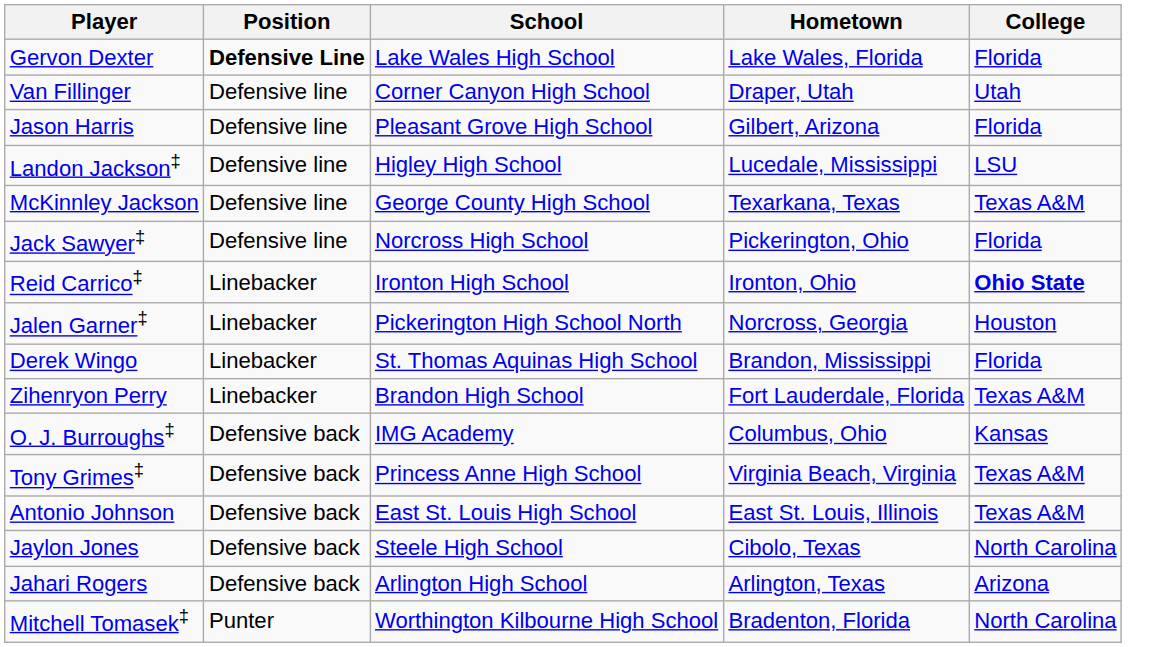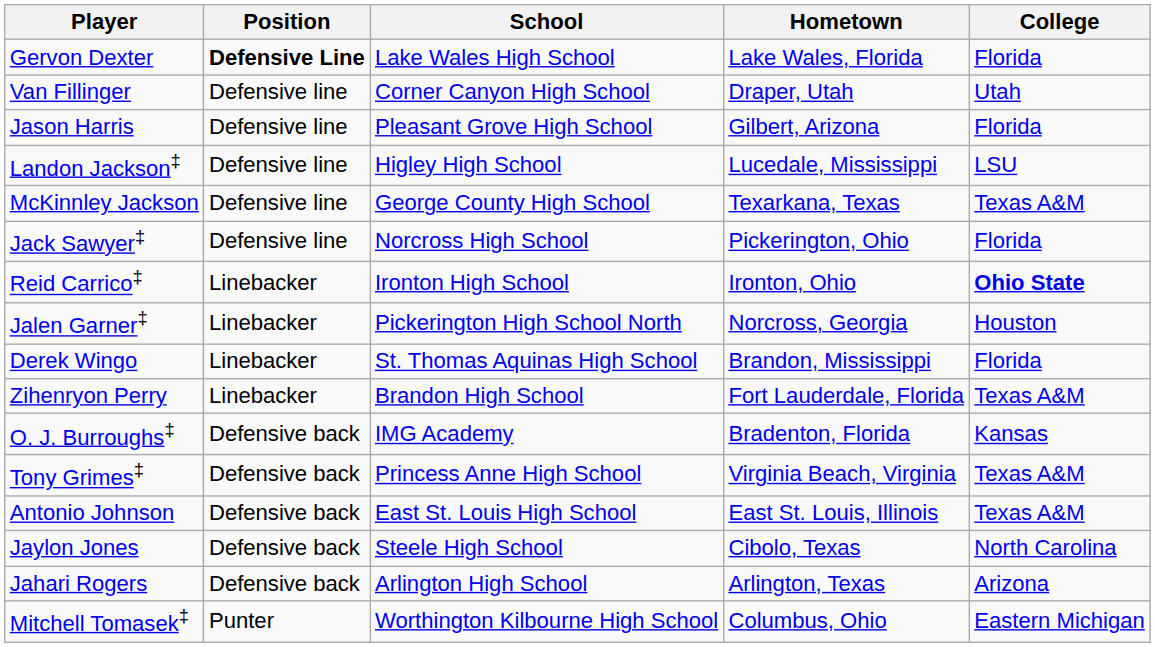 <table class="wikitable">
 <tr>
 <th>Player</th>
 <th>Position</th>
 <th>School</th>
 <th>Hometown</th>
 <th>College</th>
 </tr>
 <tr>
 <td><a href='#'>Gervon Dexter</a></td>
 <td><strong>Defensive Line</strong></td>
 <td><a href='#'>Lake Wales High School</a></td>
 <td><a href='#'>Lake Wales, Florida</a></td>
 <td><a href='#'>Florida</a></td>
 </tr>
 <tr>
 <td><a href='#'>Van Fillinger</a></td>
 <td>Defensive line</td>
 <td><a href='#'>Corner Canyon High School</a></td>
 <td><a href='#'>Draper, Utah</a></td>
 <td><a href='#'>Utah</a></td>
 </tr>
 <tr>
 <td><a href='#'>Jason Harris</a></td>
 <td>Defensive line</td>
 <td><a href='#'>Pleasant Grove High School</a></td>
 <td><a href='#'>Gilbert, Arizona</a></td>
 <td><a href='#'>Florida</a></td>
 </tr>
 <tr>
 <td><a href='#'>Landon Jackson</a><sup>‡</sup></td>
 <td>Defensive line</td>
 <td><a href='#'>Higley High School</a></td>
 <td><a href='#'>Lucedale, Mississippi</a></td>
 <td><a href='#'>LSU</a></td>
 </tr>
 <tr>
 <td><a href='#'>McKinnley Jackson</a></td>
 <td>Defensive line</td>
 <td><a href='#'>George County High School</a></td>
 <td><a href='#'>Texarkana, Texas</a></td>
 <td><a href='#'>Texas A&M</a></td>
 </tr>
 <tr>
 <td><a href='#'>Jack Sawyer</a><sup>‡</sup></td>
 <td>Defensive line</td>
 <td><a href='#'>Norcross High School</a></td>
 <td><a href='#'>Pickerington, Ohio</a></td>
 <td><a href='#'>Florida</a></td>
 </tr>
 <tr>
 <td><a href='#'>Reid Carrico</a><sup>‡</sup></td>
 <td>Linebacker</td>
 <td><a href='#'>Ironton High School</a></td>
 <td><a href='#'>Ironton, Ohio</a></td>
 <td><strong><a href='#'>Ohio State</a></strong></td>
 </tr>
 <tr>
 <td><a href='#'>Jalen Garner</a><sup>‡</sup></td>
 <td>Linebacker</td>
 <td><a href='#'>Pickerington High School North</a></td>
 <td><a href='#'>Norcross, Georgia</a></td>
 <td><a href='#'>Houston</a></td>
 </tr>
 <tr>
 <td><a href='#'>Derek Wingo</a></td>
 <td>Linebacker</td>
 <td><a href='#'>St. Thomas Aquinas High School</a></td>
 <td><a href='#'>Brandon, Mississippi</a></td>
 <td><a href='#'>Florida</a></td>
 </tr>
 <tr>
 <td><a href='#'>Zihenryon Perry</a></td>
 <td>Linebacker</td>
 <td><a href='#'>Brandon High School</a></td>
 <td><a href='#'>Fort Lauderdale, Florida</a></td>
 <td><a href='#'>Texas A&M</a></td>
 </tr>
 <tr>
 <td><a href='#'>O. J. Burroughs</a><sup>‡</sup></td>
 <td>Defensive back</td>
 <td><a href='#'>IMG Academy</a></td>
-<td><a href='#'>Columbus, Ohio</a></td>
+<td><a href='#'>Bradenton, Florida</a></td>
 <td><a href='#'>Kansas</a></td>
 </tr>
 <tr>
 <td><a href='#'>Tony Grimes</a><sup>‡</sup></td>
 <td>Defensive back</td>
 <td><a href='#'>Princess Anne High School</a></td>
 <td><a href='#'>Virginia Beach, Virginia</a></td>
 <td><a href='#'>Texas A&M</a></td>
 </tr>
 <tr>
 <td><a href='#'>Antonio Johnson</a></td>
 <td>Defensive back</td>
 <td><a href='#'>East St. Louis High School</a></td>
 <td><a href='#'>East St. Louis, Illinois</a></td>
 <td><a href='#'>Texas A&M</a></td>
 </tr>
 <tr>
 <td><a href='#'>Jaylon Jones</a></td>
 <td>Defensive back</td>
 <td><a href='#'>Steele High School</a></td>
 <td><a href='#'>Cibolo, Texas</a></td>
 <td><a href='#'>North Carolina</a></td>
 </tr>
 <tr>
 <td><a href='#'>Jahari Rogers</a></td>
 <td>Defensive back</td>
 <td><a href='#'>Arlington High School</a></td>
 <td><a href='#'>Arlington, Texas</a></td>
 <td><a href='#'>Arizona</a></td>
 </tr>
 <tr>
 <td><a href='#'>Mitchell Tomasek</a><sup>‡</sup></td>
 <td>Punter</td>
 <td><a href='#'>Worthington Kilbourne High School</a></td>
-<td><a href='#'>Bradenton, Florida</a></td>
-<td><a href='#'>North Carolina</a></td>
+<td><a href='#'>Columbus, Ohio</a></td>
+<td><a href='#'>Eastern Michigan</a></td>
 </tr>
 </table>
